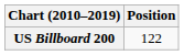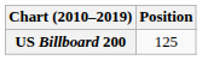 <table class="wikitable plainrowheaders" style="text-align:center">
 <tr>
 <th scope="col">Chart (2010–2019)</th>
 <th scope="col">Position</th>
 </tr>
 <tr>
 <th scope="row">US <em>Billboard</em> 200</th>
-<td>122</td>
+<td>125</td>
 </tr>
 </table>
